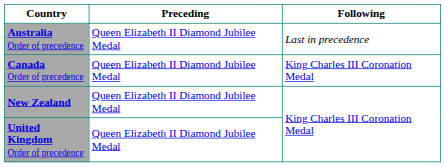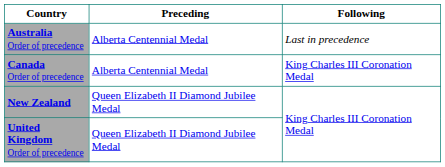 <table border="2" cellpadding="4" cellspacing="0" style="margin: 1em 1em 1em 0; background:white; border: 1px #01796F solid; border-collapse: collapse; width:100%">
 <tr bgcolor="white">
 <td align="center"><strong>Country</strong></td>
 <td align="center"><strong>Preceding</strong></td>
 <td align="center"><strong>Following</strong></td>
 </tr>
 <tr>
 <td bgcolor="#A9A9A9"> <strong><a href='#'><span>Australia</span></a></strong><br><small><a href='#'><span>Order of precedence</span></a></small></td>
-<td><a href='#'>Queen Elizabeth II Diamond Jubilee Medal</a></td>
+<td><a href='#'>Alberta Centennial Medal</a></td>
 <td><em>Last in precedence</em></td>
 </tr>
 <tr>
 <td bgcolor="#A9A9A9"> <strong><a href='#'><span>Canada</span></a></strong><br><small><a href='#'><span>Order of precedence</span></a></small></td>
-<td><a href='#'>Queen Elizabeth II Diamond Jubilee Medal</a></td>
+<td><a href='#'>Alberta Centennial Medal</a></td>
 <td><a href='#'>King Charles III Coronation Medal</a></td>
 </tr>
 <tr>
 <td bgcolor="#A9A9A9"> <strong><a href='#'><span>New Zealand</span></a></strong></td>
 <td><a href='#'>Queen Elizabeth II Diamond Jubilee Medal</a></td>
 <td rowspan="2"><a href='#'>King Charles III Coronation Medal</a></td>
 </tr>
 <tr>
 <td bgcolor="#A9A9A9"> <strong><a href='#'><span>United Kingdom</span></a></strong><br><small><a href='#'><span>Order of precedence</span></a></small></td>
 <td><a href='#'>Queen Elizabeth II Diamond Jubilee Medal</a></td>
 </tr>
 </table>
